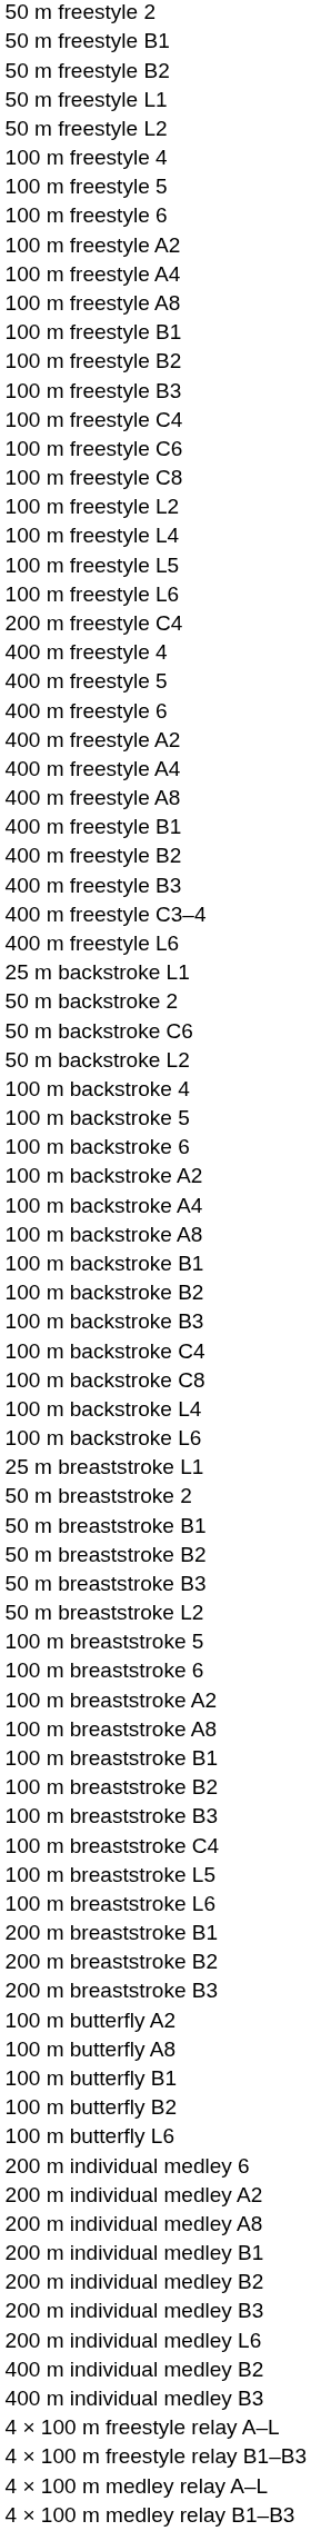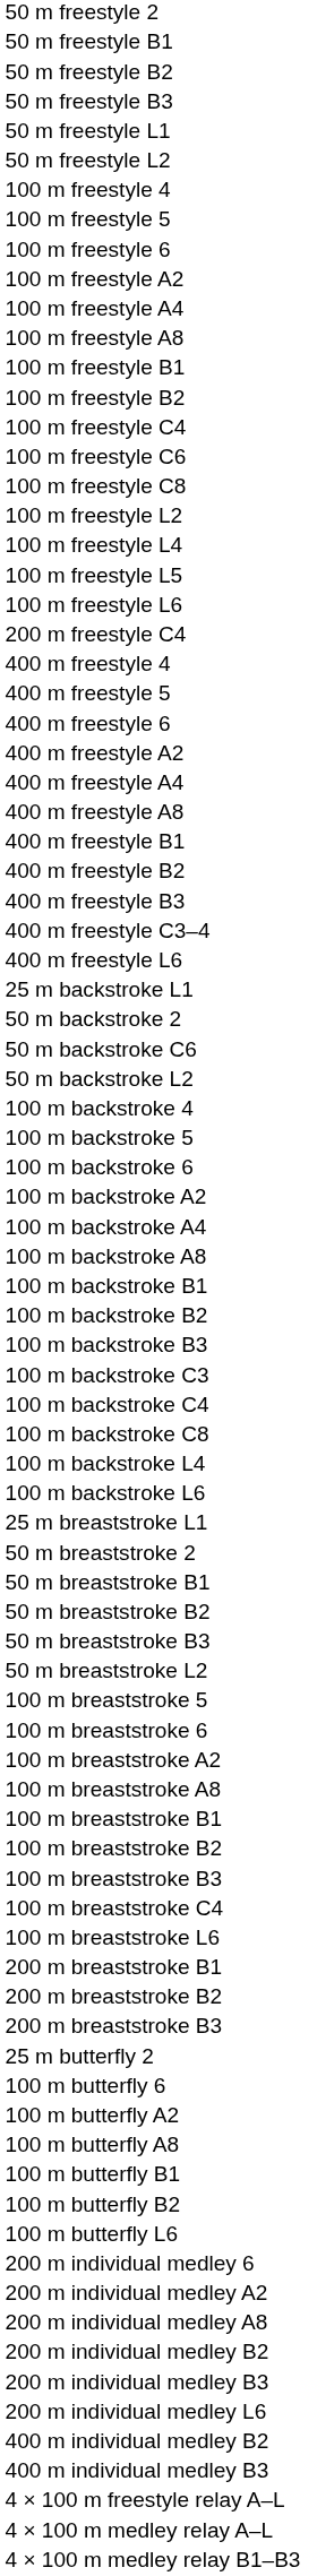 <table>
 <tr>
 <td>50 m freestyle 2<br></td>
 <td></td>
 <td></td>
 <td></td>
 </tr>
 <tr>
 <td>50 m freestyle B1<br></td>
 <td></td>
 <td></td>
 <td></td>
 </tr>
 <tr>
 <td>50 m freestyle B2<br></td>
+<td></td>
+<td></td>
+<td></td>
+</tr>
+<tr>
+<td>50 m freestyle B3<br></td>
 <td></td>
 <td></td>
 <td></td>
 </tr>
 <tr>
 <td>50 m freestyle L1<br></td>
 <td></td>
 <td></td>
 <td></td>
 </tr>
 <tr>
 <td>50 m freestyle L2<br></td>
 <td></td>
 <td></td>
 <td></td>
 </tr>
 <tr>
 <td>100 m freestyle 4<br></td>
 <td></td>
 <td></td>
 <td></td>
 </tr>
 <tr>
 <td>100 m freestyle 5<br></td>
 <td></td>
 <td></td>
 <td></td>
 </tr>
 <tr>
 <td>100 m freestyle 6<br></td>
 <td></td>
 <td></td>
 <td></td>
 </tr>
 <tr>
 <td>100 m freestyle A2<br></td>
 <td></td>
 <td></td>
 <td></td>
 </tr>
 <tr>
 <td>100 m freestyle A4<br></td>
 <td></td>
 <td></td>
 <td></td>
 </tr>
 <tr>
 <td>100 m freestyle A8<br></td>
 <td></td>
 <td></td>
 <td></td>
 </tr>
 <tr>
 <td>100 m freestyle B1<br></td>
 <td></td>
 <td></td>
 <td></td>
 </tr>
 <tr>
 <td>100 m freestyle B2<br></td>
-<td></td>
-<td></td>
-<td></td>
-</tr>
-<tr>
-<td>100 m freestyle B3<br></td>
 <td></td>
 <td></td>
 <td></td>
 </tr>
 <tr>
 <td>100 m freestyle C4<br></td>
 <td></td>
 <td></td>
 <td></td>
 </tr>
 <tr>
 <td>100 m freestyle C6<br></td>
 <td></td>
 <td></td>
 <td></td>
 </tr>
 <tr>
 <td>100 m freestyle C8<br></td>
 <td></td>
 <td></td>
 <td></td>
 </tr>
 <tr>
 <td>100 m freestyle L2<br></td>
 <td></td>
 <td></td>
 <td></td>
 </tr>
 <tr>
 <td>100 m freestyle L4<br></td>
 <td></td>
 <td></td>
 <td></td>
 </tr>
 <tr>
 <td rowspan="2">100 m freestyle L5<br></td>
 <td rowspan="2"></td>
 <td rowspan="2"></td>
 <td></td>
 </tr>
 <tr>
 <td></td>
 </tr>
 <tr>
 <td>100 m freestyle L6<br></td>
 <td></td>
 <td></td>
 <td></td>
 </tr>
 <tr>
 <td>200 m freestyle C4<br></td>
 <td></td>
 <td></td>
 <td></td>
 </tr>
 <tr>
 <td>400 m freestyle 4<br></td>
 <td></td>
 <td></td>
 <td></td>
 </tr>
 <tr>
 <td>400 m freestyle 5<br></td>
 <td></td>
 <td></td>
 <td></td>
 </tr>
 <tr>
 <td>400 m freestyle 6<br></td>
 <td></td>
 <td></td>
 <td></td>
 </tr>
 <tr>
 <td>400 m freestyle A2<br></td>
 <td></td>
 <td></td>
 <td></td>
 </tr>
 <tr>
 <td>400 m freestyle A4<br></td>
 <td></td>
 <td></td>
 <td></td>
 </tr>
 <tr>
 <td>400 m freestyle A8<br></td>
 <td></td>
 <td></td>
 <td></td>
 </tr>
 <tr>
 <td>400 m freestyle B1<br></td>
 <td></td>
 <td></td>
 <td></td>
 </tr>
 <tr>
 <td>400 m freestyle B2<br></td>
 <td></td>
 <td></td>
 <td></td>
 </tr>
 <tr>
 <td>400 m freestyle B3<br></td>
 <td></td>
 <td></td>
 <td></td>
 </tr>
 <tr>
 <td>400 m freestyle C3–4<br></td>
 <td></td>
 <td></td>
 <td></td>
 </tr>
 <tr>
 <td>400 m freestyle L6<br></td>
 <td></td>
 <td></td>
 <td></td>
 </tr>
 <tr>
 <td>25 m backstroke L1<br></td>
 <td></td>
 <td></td>
 <td></td>
 </tr>
 <tr>
 <td>50 m backstroke 2<br></td>
 <td></td>
 <td></td>
 <td></td>
 </tr>
 <tr>
 <td>50 m backstroke C6<br></td>
 <td></td>
 <td></td>
 <td></td>
 </tr>
 <tr>
 <td>50 m backstroke L2<br></td>
 <td></td>
 <td></td>
 <td></td>
 </tr>
 <tr>
 <td>100 m backstroke 4<br></td>
 <td></td>
 <td></td>
 <td></td>
 </tr>
 <tr>
 <td>100 m backstroke 5<br></td>
 <td></td>
 <td></td>
 <td></td>
 </tr>
 <tr>
 <td>100 m backstroke 6<br></td>
 <td></td>
 <td></td>
 <td></td>
 </tr>
 <tr>
 <td>100 m backstroke A2<br></td>
 <td></td>
 <td></td>
 <td></td>
 </tr>
 <tr>
 <td>100 m backstroke A4<br></td>
 <td></td>
 <td></td>
 <td></td>
 </tr>
 <tr>
 <td>100 m backstroke A8<br></td>
 <td></td>
 <td></td>
 <td></td>
 </tr>
 <tr>
 <td>100 m backstroke B1<br></td>
 <td></td>
 <td></td>
 <td></td>
 </tr>
 <tr>
 <td>100 m backstroke B2<br></td>
 <td></td>
 <td></td>
 <td></td>
 </tr>
 <tr>
 <td>100 m backstroke B3<br></td>
 <td></td>
 <td></td>
 <td></td>
 </tr>
 <tr>
+<td>100 m backstroke C3<br></td>
+<td></td>
+<td></td>
+<td></td>
+</tr>
+<tr>
 <td>100 m backstroke C4<br></td>
 <td></td>
 <td></td>
 <td></td>
 </tr>
 <tr>
 <td>100 m backstroke C8<br></td>
 <td></td>
 <td></td>
 <td></td>
 </tr>
 <tr>
 <td>100 m backstroke L4<br></td>
 <td></td>
 <td></td>
 <td></td>
 </tr>
 <tr>
 <td>100 m backstroke L6<br></td>
 <td></td>
 <td></td>
 <td></td>
 </tr>
 <tr>
 <td>25 m breaststroke L1<br></td>
 <td></td>
 <td></td>
 <td></td>
 </tr>
 <tr>
 <td>50 m breaststroke 2<br></td>
 <td></td>
 <td></td>
 <td></td>
 </tr>
 <tr>
 <td>50 m breaststroke B1<br></td>
 <td></td>
 <td></td>
 <td></td>
 </tr>
 <tr>
 <td>50 m breaststroke B2<br></td>
 <td></td>
 <td></td>
 <td></td>
 </tr>
 <tr>
 <td>50 m breaststroke B3<br></td>
 <td></td>
 <td></td>
 <td></td>
 </tr>
 <tr>
 <td>50 m breaststroke L2<br></td>
 <td></td>
 <td></td>
 <td></td>
 </tr>
 <tr>
 <td>100 m breaststroke 5<br></td>
 <td></td>
 <td></td>
 <td></td>
 </tr>
 <tr>
 <td>100 m breaststroke 6<br></td>
 <td></td>
 <td></td>
 <td></td>
 </tr>
 <tr>
 <td>100 m breaststroke A2<br></td>
 <td></td>
 <td></td>
 <td></td>
 </tr>
 <tr>
 <td>100 m breaststroke A8<br></td>
 <td></td>
 <td></td>
 <td></td>
 </tr>
 <tr>
 <td>100 m breaststroke B1<br></td>
 <td></td>
 <td></td>
 <td></td>
 </tr>
 <tr>
 <td>100 m breaststroke B2<br></td>
 <td></td>
 <td></td>
 <td></td>
 </tr>
 <tr>
 <td>100 m breaststroke B3<br></td>
 <td></td>
 <td></td>
 <td></td>
 </tr>
 <tr>
 <td>100 m breaststroke C4<br></td>
 <td></td>
 <td></td>
 <td></td>
 </tr>
 <tr>
-<td>100 m breaststroke L5<br></td>
-<td></td>
-<td></td>
-<td></td>
-</tr>
-<tr>
 <td>100 m breaststroke L6<br></td>
 <td></td>
 <td></td>
 <td></td>
 </tr>
 <tr>
 <td>200 m breaststroke B1<br></td>
 <td></td>
 <td></td>
 <td></td>
 </tr>
 <tr>
 <td>200 m breaststroke B2<br></td>
 <td></td>
 <td></td>
 <td></td>
 </tr>
 <tr>
 <td>200 m breaststroke B3<br></td>
+<td></td>
+<td></td>
+<td></td>
+</tr>
+<tr>
+<td>25 m butterfly 2<br></td>
+<td></td>
+<td></td>
+<td></td>
+</tr>
+<tr>
+<td>100 m butterfly 6<br></td>
 <td></td>
 <td></td>
 <td></td>
 </tr>
 <tr>
 <td>100 m butterfly A2<br></td>
 <td></td>
 <td></td>
 <td></td>
 </tr>
 <tr>
 <td>100 m butterfly A8<br></td>
 <td></td>
 <td></td>
 <td></td>
 </tr>
 <tr>
 <td>100 m butterfly B1<br></td>
 <td></td>
 <td></td>
 <td></td>
 </tr>
 <tr>
 <td>100 m butterfly B2<br></td>
 <td></td>
 <td></td>
 <td></td>
 </tr>
 <tr>
 <td>100 m butterfly L6<br></td>
 <td></td>
 <td></td>
 <td></td>
 </tr>
 <tr>
 <td>200 m individual medley 6<br></td>
 <td></td>
 <td></td>
 <td></td>
 </tr>
 <tr>
 <td>200 m individual medley A2<br></td>
 <td></td>
 <td></td>
 <td></td>
 </tr>
 <tr>
 <td>200 m individual medley A8<br></td>
 <td></td>
 <td></td>
 <td></td>
 </tr>
 <tr>
-<td>200 m individual medley B1<br></td>
-<td></td>
-<td></td>
-<td></td>
-</tr>
-<tr>
 <td>200 m individual medley B2<br></td>
 <td></td>
 <td></td>
 <td></td>
 </tr>
 <tr>
 <td>200 m individual medley B3<br></td>
 <td></td>
 <td></td>
 <td></td>
 </tr>
 <tr>
 <td>200 m individual medley L6<br></td>
 <td></td>
 <td></td>
 <td></td>
 </tr>
 <tr>
 <td>400 m individual medley B2<br></td>
 <td></td>
 <td></td>
 <td></td>
 </tr>
 <tr>
 <td>400 m individual medley B3<br></td>
 <td></td>
 <td></td>
 <td></td>
 </tr>
 <tr>
 <td>4 × 100 m freestyle relay A–L<br></td>
 <td></td>
 <td></td>
 <td></td>
 </tr>
 <tr>
-<td>4 × 100 m freestyle relay B1–B3<br></td>
-<td></td>
-<td></td>
-<td></td>
-</tr>
-<tr>
 <td>4 × 100 m medley relay A–L<br></td>
 <td></td>
 <td></td>
 <td></td>
 </tr>
 <tr>
 <td>4 × 100 m medley relay B1–B3<br></td>
 <td></td>
 <td></td>
 <td></td>
 </tr>
 </table>
